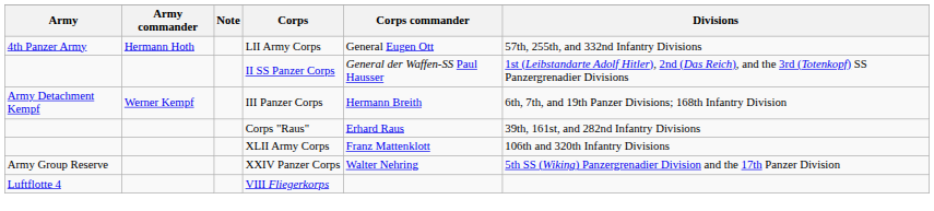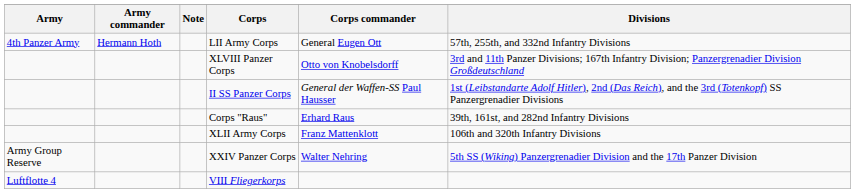 <table class="wikitable collapsible" style=" margin-left: 0; margin-right: 0;">
 <tr>
 </tr>
 <tr>
 <th>Army</th>
 <th>Army commander</th>
 <th>Note</th>
 <th style=width:130px;>Corps</th>
 <th>Corps commander</th>
 <th>Divisions</th>
 </tr>
 <tr>
 <td><a href='#'>4th Panzer Army</a></td>
 <td><a href='#'>Hermann Hoth</a></td>
 <td></td>
 <td>LII Army Corps</td>
 <td>General <a href='#'>Eugen Ott</a></td>
 <td>57th, 255th, and 332nd Infantry Divisions</td>
 </tr>
 <tr>
 <td></td>
 <td></td>
 <td></td>
+<td>XLVIII Panzer Corps</td>
+<td><a href='#'>Otto von Knobelsdorff</a></td>
+<td><a href='#'>3rd</a> and <a href='#'>11th</a> Panzer Divisions; 167th Infantry Division; <a href='#'>Panzergrenadier Division <em>Großdeutschland</em></a></td>
+</tr>
+<tr>
+<td></td>
+<td></td>
+<td></td>
 <td><a href='#'>II SS Panzer Corps</a></td>
 <td><em>General der Waffen-SS</em> <a href='#'>Paul Hausser</a></td>
 <td><a href='#'>1st (<em>Leibstandarte Adolf Hitler</em>)</a>, <a href='#'>2nd (<em>Das Reich</em>)</a>, and the <a href='#'>3rd (<em>Totenkopf</em>)</a> SS Panzergrenadier Divisions</td>
-</tr>
-<tr>
-<td><a href='#'>Army Detachment Kempf</a></td>
-<td><a href='#'>Werner Kempf</a></td>
-<td></td>
-<td>III Panzer Corps</td>
-<td><a href='#'>Hermann Breith</a></td>
-<td>6th, 7th, and 19th Panzer Divisions; 168th Infantry Division</td>
 </tr>
 <tr>
 <td></td>
 <td></td>
 <td></td>
 <td>Corps "Raus"</td>
 <td><a href='#'>Erhard Raus</a></td>
 <td>39th, 161st, and 282nd Infantry Divisions</td>
 </tr>
 <tr>
 <td></td>
 <td></td>
 <td></td>
 <td>XLII Army Corps</td>
 <td><a href='#'>Franz Mattenklott</a></td>
 <td>106th and 320th Infantry Divisions</td>
 </tr>
 <tr>
 <td>Army Group Reserve</td>
 <td></td>
 <td></td>
 <td>XXIV Panzer Corps</td>
 <td><a href='#'>Walter Nehring</a></td>
 <td><a href='#'>5th SS (<em>Wiking</em>) Panzergrenadier Division</a> and the <a href='#'>17th</a> Panzer Division</td>
 </tr>
 <tr>
 <td><a href='#'>Luftflotte 4</a></td>
 <td></td>
 <td></td>
 <td><a href='#'>VIII <em>Fliegerkorps</em></a></td>
 <td></td>
 <td></td>
 </tr>
 </table>
